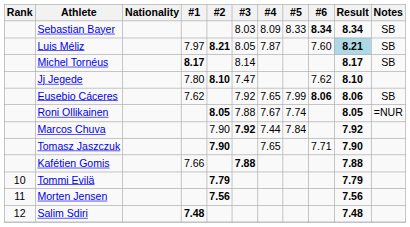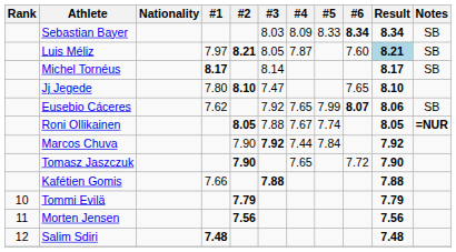 <table class="wikitable sortable" style="text-align:center">
 <tr>
 <th>Rank</th>
 <th>Athlete</th>
 <th>Nationality</th>
 <th>#1</th>
 <th>#2</th>
 <th>#3</th>
 <th>#4</th>
 <th>#5</th>
 <th>#6</th>
 <th>Result</th>
 <th>Notes</th>
 </tr>
 <tr>
 <td></td>
 <td align="left"><a href='#'>Sebastian Bayer</a></td>
 <td align=left></td>
 <td></td>
 <td></td>
 <td>8.03</td>
 <td>8.09</td>
 <td>8.33</td>
 <td><strong>8.34</strong></td>
 <td><strong>8.34</strong></td>
 <td>SB</td>
 </tr>
 <tr>
 <td></td>
 <td align="left"><a href='#'>Luis Méliz</a></td>
 <td align=left></td>
 <td>7.97</td>
 <td><strong>8.21</strong></td>
 <td>8.05</td>
 <td>7.87</td>
 <td></td>
 <td>7.60</td>
 <td style="background: lightblue;"><strong>8.21</strong></td>
 <td>SB</td>
 </tr>
 <tr>
 <td></td>
 <td align="left"><a href='#'>Michel Tornéus</a></td>
 <td align=left></td>
 <td><strong>8.17</strong></td>
 <td></td>
 <td>8.14</td>
 <td></td>
 <td></td>
 <td></td>
 <td><strong>8.17</strong></td>
 <td>SB</td>
 </tr>
 <tr>
 <td></td>
 <td align="left"><a href='#'>Jj Jegede</a></td>
 <td align=left></td>
 <td>7.80</td>
 <td><strong>8.10</strong></td>
 <td>7.47</td>
 <td></td>
 <td></td>
-<td>7.62</td>
+<td>7.65</td>
 <td><strong>8.10</strong></td>
 <td></td>
 </tr>
 <tr>
 <td></td>
 <td align="left"><a href='#'>Eusebio Cáceres</a></td>
 <td align=left></td>
 <td>7.62</td>
 <td></td>
 <td>7.92</td>
 <td>7.65</td>
 <td>7.99</td>
-<td><strong>8.06</strong></td>
+<td><strong>8.07</strong></td>
 <td><strong>8.06</strong></td>
 <td>SB</td>
 </tr>
 <tr>
 <td></td>
 <td align="left"><a href='#'>Roni Ollikainen</a></td>
 <td align=left></td>
 <td></td>
 <td><strong>8.05</strong></td>
 <td>7.88</td>
 <td>7.67</td>
 <td>7.74</td>
 <td></td>
 <td><strong>8.05</strong></td>
-<td>=NUR</td>
+<td><strong>=NUR</strong></td>
 </tr>
 <tr>
 <td></td>
 <td align="left"><a href='#'>Marcos Chuva</a></td>
 <td align=left></td>
 <td></td>
 <td>7.90</td>
 <td><strong>7.92</strong></td>
 <td>7.44</td>
 <td>7.84</td>
 <td></td>
 <td><strong>7.92</strong></td>
 <td></td>
 </tr>
 <tr>
 <td></td>
 <td align="left"><a href='#'>Tomasz Jaszczuk</a></td>
 <td align=left></td>
 <td></td>
 <td><strong>7.90</strong></td>
 <td></td>
 <td>7.65</td>
 <td></td>
-<td>7.71</td>
+<td>7.72</td>
 <td><strong>7.90</strong></td>
 <td></td>
 </tr>
 <tr>
 <td></td>
 <td align="left"><a href='#'>Kafétien Gomis</a></td>
 <td align=left></td>
 <td>7.66</td>
 <td></td>
 <td><strong>7.88</strong></td>
 <td></td>
 <td></td>
 <td></td>
 <td><strong>7.88</strong></td>
 <td></td>
 </tr>
 <tr>
 <td>10</td>
 <td align="left"><a href='#'>Tommi Evilä</a></td>
 <td align=left></td>
 <td></td>
 <td><strong>7.79</strong></td>
 <td></td>
 <td></td>
 <td></td>
 <td></td>
 <td><strong>7.79</strong></td>
 <td></td>
 </tr>
 <tr>
 <td>11</td>
 <td align="left"><a href='#'>Morten Jensen</a></td>
 <td align=left></td>
 <td></td>
 <td><strong>7.56</strong></td>
 <td></td>
 <td></td>
 <td></td>
 <td></td>
 <td><strong>7.56</strong></td>
 <td></td>
 </tr>
 <tr>
 <td>12</td>
 <td align="left"><a href='#'>Salim Sdiri</a></td>
 <td align=left></td>
 <td><strong>7.48</strong></td>
 <td></td>
 <td></td>
 <td></td>
 <td></td>
 <td></td>
 <td><strong>7.48</strong></td>
 <td></td>
 </tr>
 <tr>
 </tr>
 </table>
